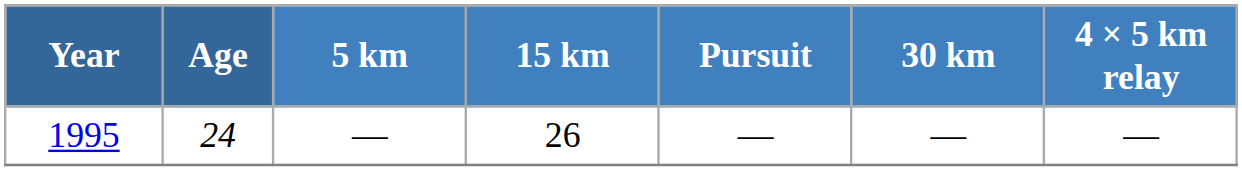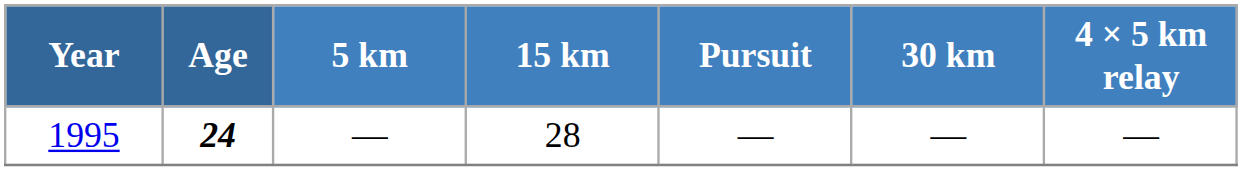 <table class="wikitable" style="font-size:95%; text-align:center; border:grey solid 1px; border-collapse:collapse; background:#ffffff;">
 <tr>
 <th style="background-color:#369; color:white; width:60px;"> Year </th>
 <th style="background-color:#369; color:white; width:40px;"> Age </th>
 <th style="background-color:#4180be; color:white; width:75px;"> 5 km </th>
 <th style="background-color:#4180be; color:white; width:75px;"> 15 km </th>
 <th style="background-color:#4180be; color:white; width:75px;"> Pursuit </th>
 <th style="background-color:#4180be; color:white; width:75px;"> 30 km </th>
 <th style="background-color:#4180be; color:white; width:75px;"> 4 × 5 km <br> relay </th>
 </tr>
 <tr>
 <td><a href='#'>1995</a></td>
-<td><em>24</em></td>
+<td><strong><em>24</em></strong></td>
 <td>—</td>
-<td>26</td>
+<td>28</td>
 <td>—</td>
 <td>—</td>
 <td>—</td>
 </tr>
 <tr>
 </tr>
 </table>
